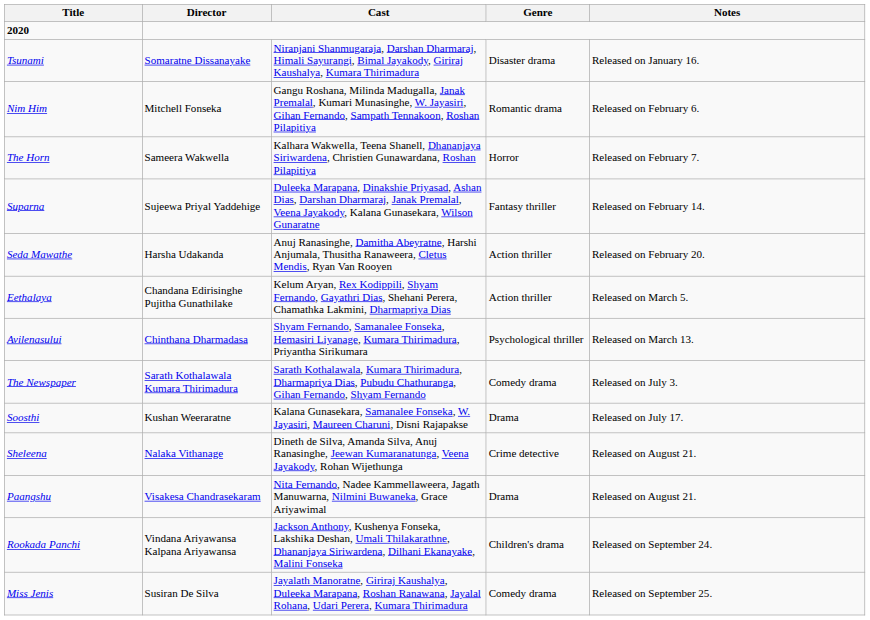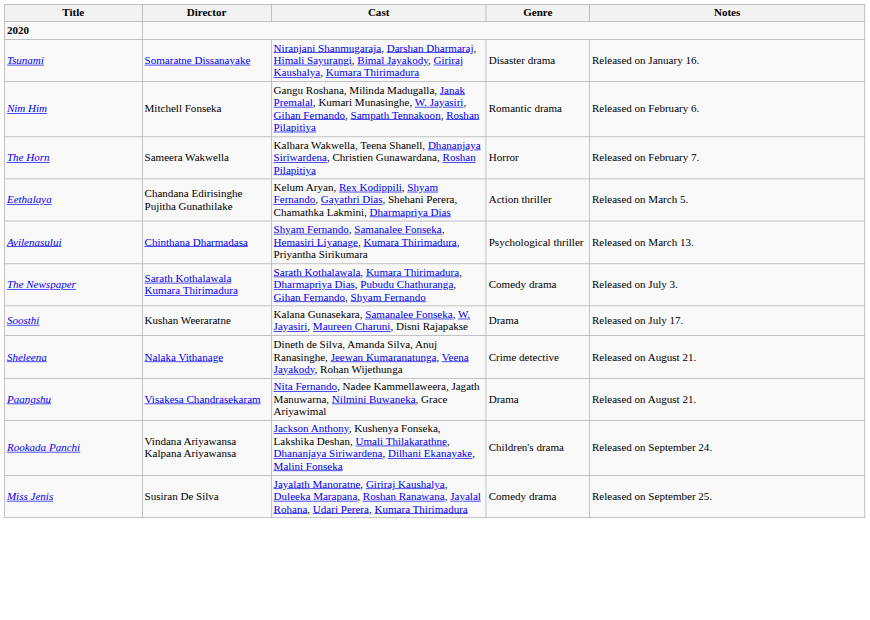 <table class="wikitable">
 <tr>
 <th width=16%>Title</th>
 <th width=15%>Director</th>
 <th width=25%>Cast</th>
 <th width=12%>Genre</th>
 <th width=32%>Notes</th>
 </tr>
 <tr>
 <td><strong>2020</strong></td>
 </tr>
 <tr>
 <td><em><a href='#'>Tsunami</a></em></td>
 <td><a href='#'>Somaratne Dissanayake</a></td>
 <td><a href='#'>Niranjani Shanmugaraja</a>, <a href='#'>Darshan Dharmaraj</a>, <a href='#'>Himali Sayurangi</a>, <a href='#'>Bimal Jayakody</a>, <a href='#'>Giriraj Kaushalya</a>, <a href='#'>Kumara Thirimadura</a></td>
 <td>Disaster drama</td>
 <td>Released on January 16.</td>
 </tr>
 <tr>
 <td><em><a href='#'>Nim Him</a></em></td>
 <td>Mitchell Fonseka</td>
 <td>Gangu Roshana, Milinda Madugalla, <a href='#'>Janak Premalal</a>, Kumari Munasinghe, <a href='#'>W. Jayasiri</a>, <a href='#'>Gihan Fernando</a>, <a href='#'>Sampath Tennakoon</a>, <a href='#'>Roshan Pilapitiya</a></td>
 <td>Romantic drama</td>
 <td>Released on February 6.</td>
 </tr>
 <tr>
 <td><em><a href='#'>The Horn</a></em></td>
 <td>Sameera Wakwella</td>
 <td>Kalhara Wakwella, Teena Shanell, <a href='#'>Dhananjaya Siriwardena</a>, Christien Gunawardana, <a href='#'>Roshan Pilapitiya</a></td>
 <td>Horror</td>
 <td>Released on February 7.</td>
-</tr>
-<tr>
-<td><em><a href='#'>Suparna</a></em></td>
-<td>Sujeewa Priyal Yaddehige</td>
-<td><a href='#'>Duleeka Marapana</a>, <a href='#'>Dinakshie Priyasad</a>, <a href='#'>Ashan Dias</a>, <a href='#'>Darshan Dharmaraj</a>, <a href='#'>Janak Premalal</a>, <a href='#'>Veena Jayakody</a>, Kalana Gunasekara, <a href='#'>Wilson Gunaratne</a></td>
-<td>Fantasy thriller</td>
-<td>Released on February 14.</td>
-</tr>
-<tr>
-<td><em><a href='#'>Seda Mawathe</a></em></td>
-<td>Harsha Udakanda</td>
-<td>Anuj Ranasinghe, <a href='#'>Damitha Abeyratne</a>, Harshi Anjumala, Thusitha Ranaweera, <a href='#'>Cletus Mendis</a>, Ryan Van Rooyen</td>
-<td>Action thriller</td>
-<td>Released on February 20.</td>
 </tr>
 <tr>
 <td><em><a href='#'>Eethalaya</a></em></td>
 <td>Chandana Edirisinghe <br> Pujitha Gunathilake</td>
 <td>Kelum Aryan, <a href='#'>Rex Kodippili</a>, <a href='#'>Shyam Fernando</a>, <a href='#'>Gayathri Dias</a>, Shehani Perera, Chamathka Lakmini, <a href='#'>Dharmapriya Dias</a></td>
 <td>Action thriller</td>
 <td>Released on March 5.</td>
 </tr>
 <tr>
 <td><em><a href='#'>Avilenasului</a></em></td>
 <td><a href='#'>Chinthana Dharmadasa</a></td>
 <td><a href='#'>Shyam Fernando</a>, <a href='#'>Samanalee Fonseka</a>, <a href='#'>Hemasiri Liyanage</a>, <a href='#'>Kumara Thirimadura</a>, Priyantha Sirikumara</td>
 <td>Psychological thriller</td>
 <td>Released on March 13.</td>
 </tr>
 <tr>
 <td><em><a href='#'>The Newspaper</a></em></td>
 <td><a href='#'>Sarath Kothalawala</a> <br> <a href='#'>Kumara Thirimadura</a></td>
 <td><a href='#'>Sarath Kothalawala</a>, <a href='#'>Kumara Thirimadura</a>, <a href='#'>Dharmapriya Dias</a>, <a href='#'>Pubudu Chathuranga</a>, <a href='#'>Gihan Fernando</a>, <a href='#'>Shyam Fernando</a></td>
 <td>Comedy drama</td>
 <td>Released on July 3.</td>
 </tr>
 <tr>
 <td><em><a href='#'>Soosthi</a></em></td>
 <td>Kushan Weeraratne</td>
 <td>Kalana Gunasekara, <a href='#'>Samanalee Fonseka</a>, <a href='#'>W. Jayasiri</a>, <a href='#'>Maureen Charuni</a>, Disni Rajapakse</td>
 <td>Drama</td>
 <td>Released on July 17.</td>
 </tr>
 <tr>
 <td><em><a href='#'>Sheleena</a></em></td>
 <td><a href='#'>Nalaka Vithanage</a></td>
 <td>Dineth de Silva, Amanda Silva, Anuj Ranasinghe, <a href='#'>Jeewan Kumaranatunga</a>, <a href='#'>Veena Jayakody</a>, Rohan Wijethunga</td>
 <td>Crime detective</td>
 <td>Released on August 21.</td>
 </tr>
 <tr>
 <td><em><a href='#'>Paangshu</a></em></td>
 <td><a href='#'>Visakesa Chandrasekaram</a></td>
 <td><a href='#'>Nita Fernando</a>, Nadee Kammellaweera, Jagath Manuwarna, <a href='#'>Nilmini Buwaneka</a>, Grace Ariyawimal</td>
 <td>Drama</td>
 <td>Released on August 21.</td>
 </tr>
 <tr>
 <td><em><a href='#'>Rookada Panchi</a></em></td>
 <td>Vindana Ariyawansa <br> Kalpana Ariyawansa</td>
 <td><a href='#'>Jackson Anthony</a>, Kushenya Fonseka, Lakshika Deshan, <a href='#'>Umali Thilakarathne</a>, <a href='#'>Dhananjaya Siriwardena</a>, <a href='#'>Dilhani Ekanayake</a>, <a href='#'>Malini Fonseka</a></td>
 <td>Children's drama</td>
 <td>Released on September 24.</td>
 </tr>
 <tr>
 <td><em><a href='#'>Miss Jenis</a></em></td>
 <td>Susiran De Silva</td>
 <td><a href='#'>Jayalath Manoratne</a>, <a href='#'>Giriraj Kaushalya</a>, <a href='#'>Duleeka Marapana</a>, <a href='#'>Roshan Ranawana</a>, <a href='#'>Jayalal Rohana</a>, <a href='#'>Udari Perera</a>, <a href='#'>Kumara Thirimadura</a></td>
 <td>Comedy drama</td>
 <td>Released on September 25.</td>
 </tr>
 </table>
